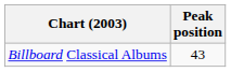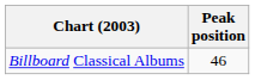 <table class="wikitable sortable">
 <tr>
 <th>Chart (2003)</th>
 <th>Peak<br>position</th>
 </tr>
 <tr>
 <td style="text-align: left"><em><a href='#'>Billboard</a></em> <a href='#'>Classical Albums</a></td>
-<td style="text-align: center">43</td>
+<td style="text-align: center">46</td>
 </tr>
 </table>
